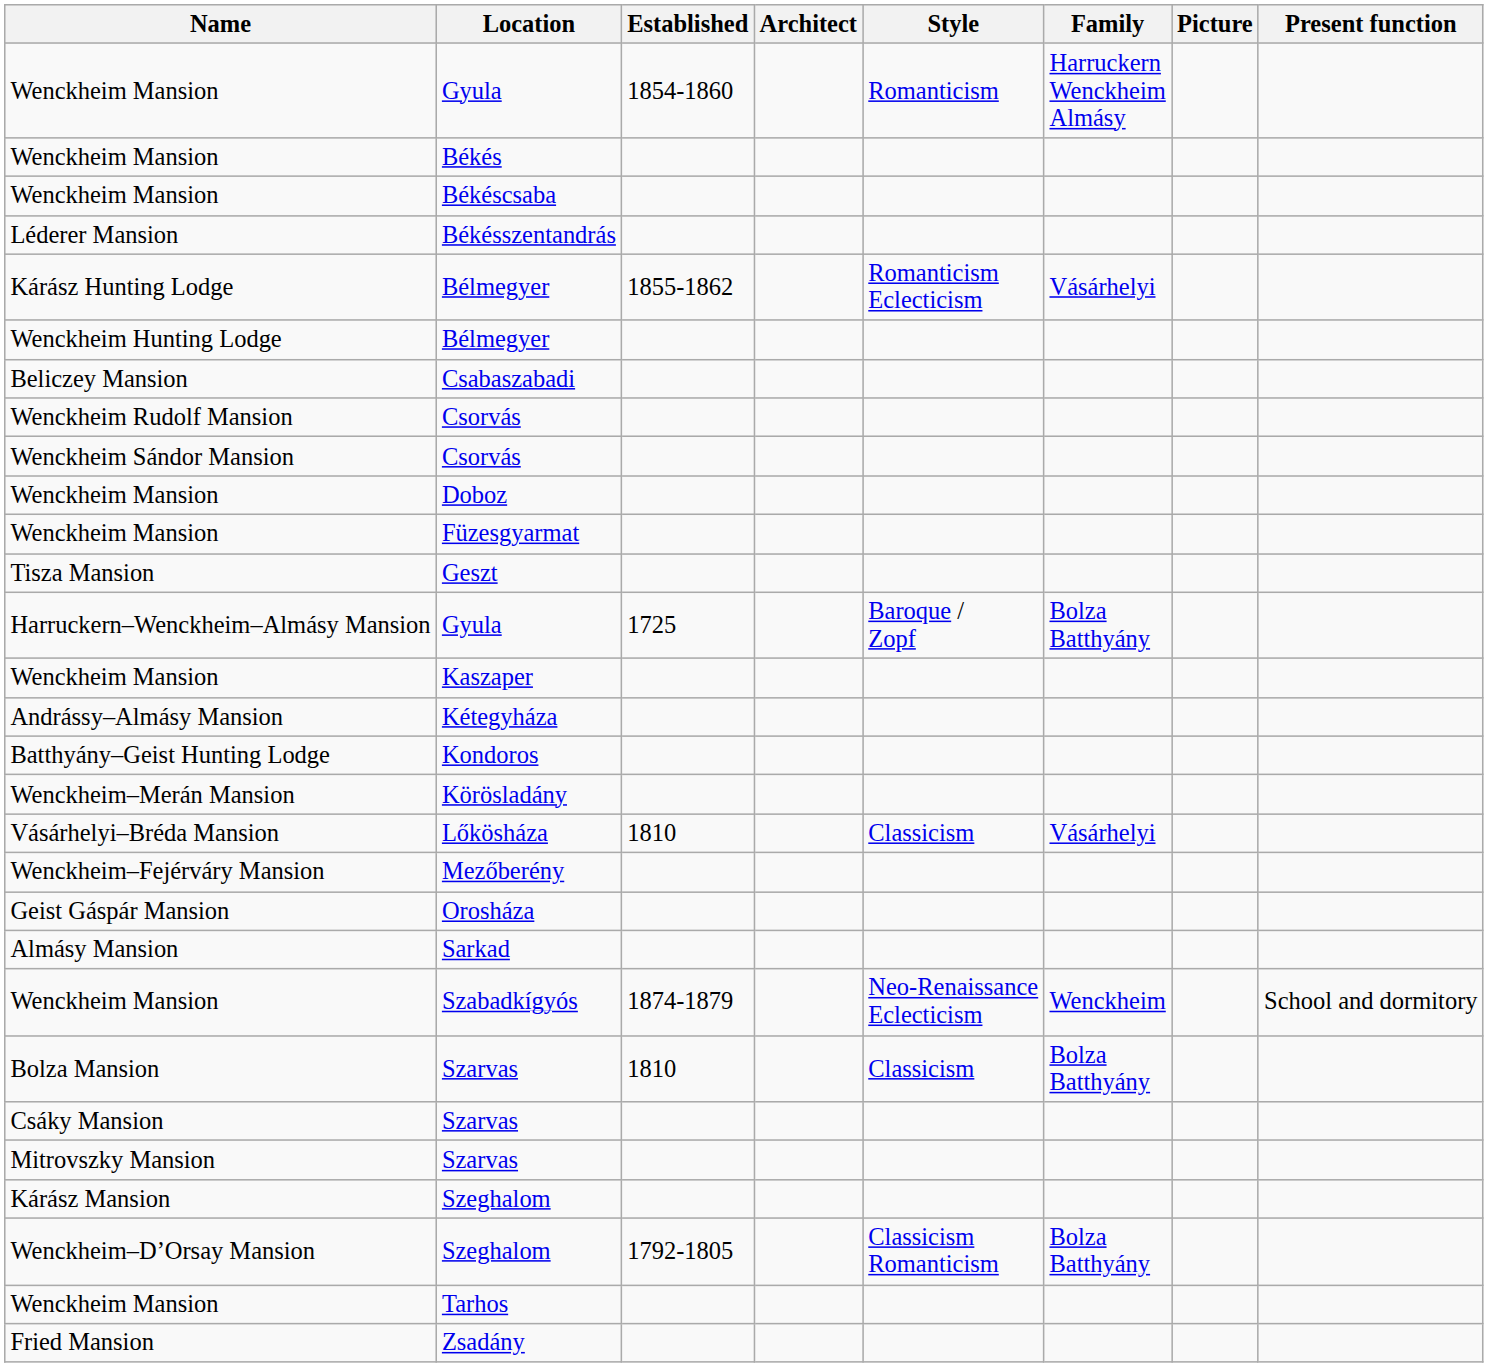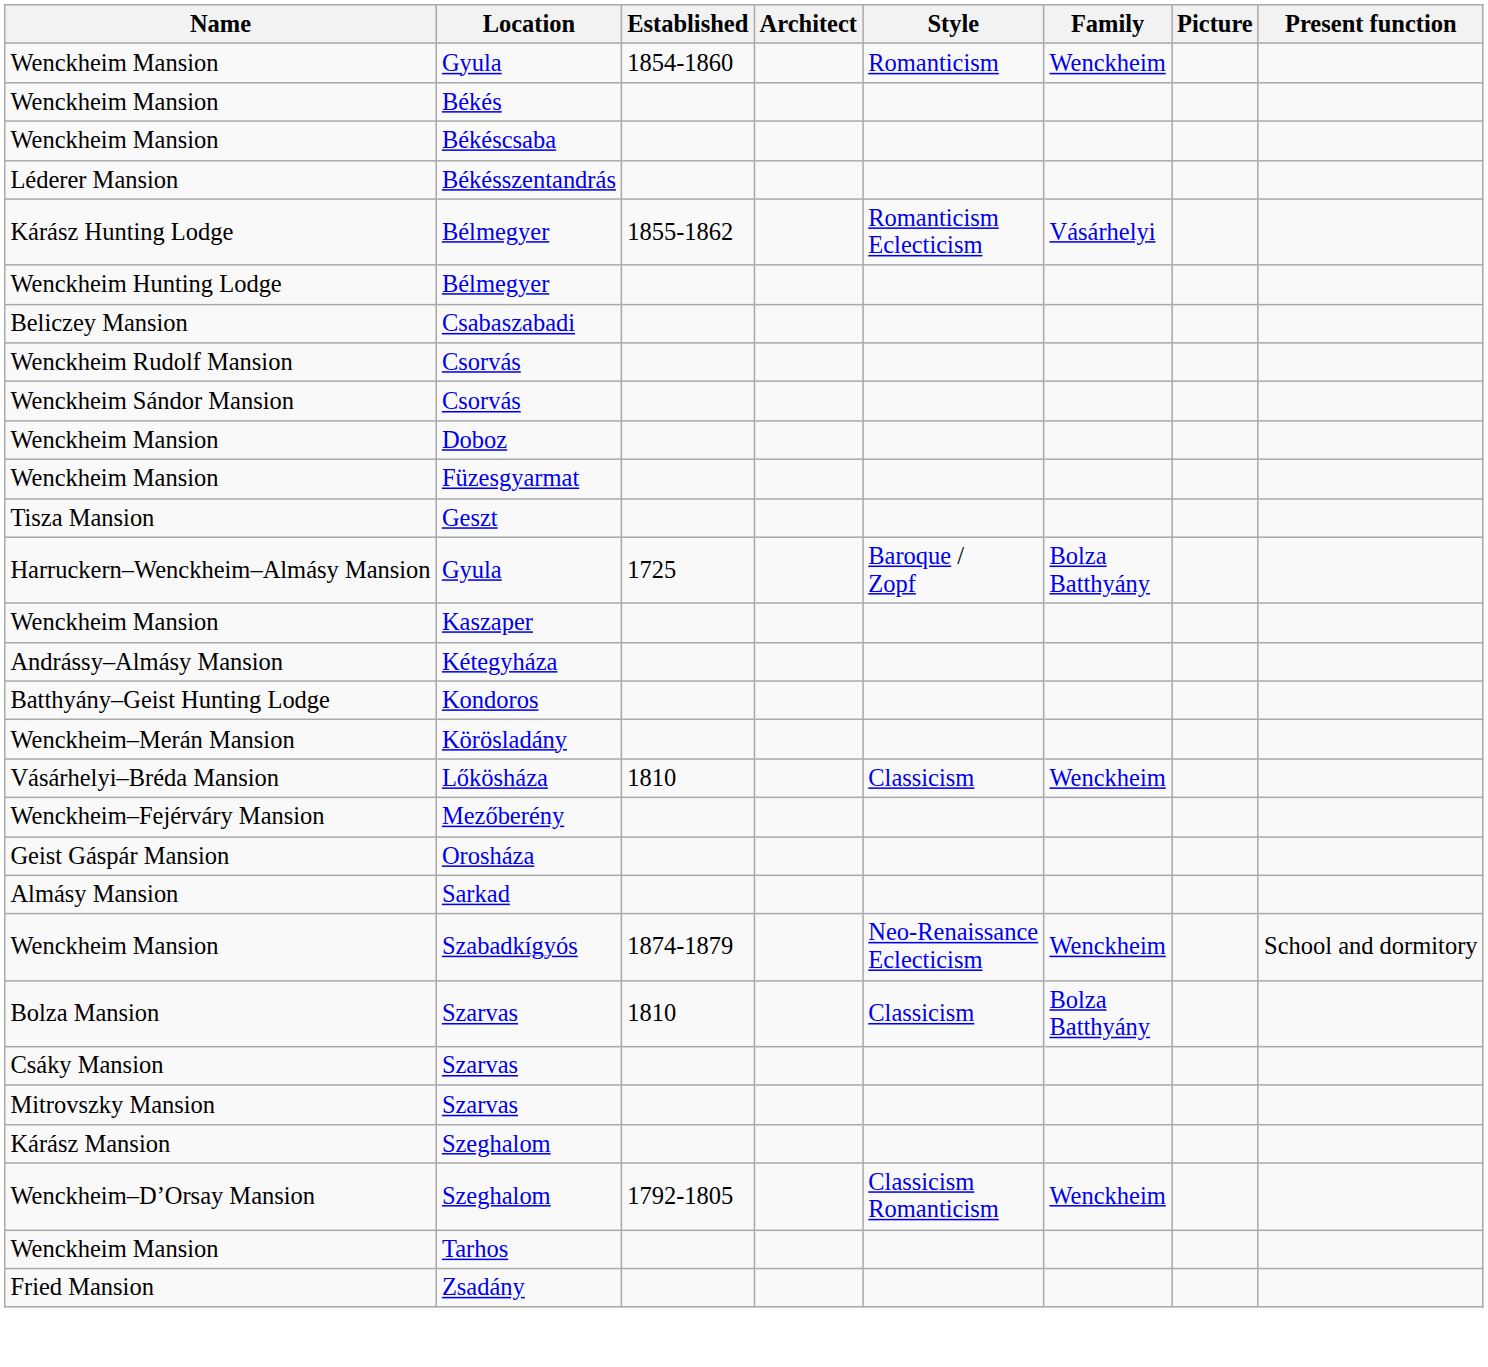 <table class="sortable wikitable">
 <tr>
 <th>Name</th>
 <th>Location</th>
 <th>Established</th>
 <th>Architect</th>
 <th>Style</th>
 <th>Family</th>
 <th>Picture</th>
 <th>Present function</th>
 </tr>
 <tr>
 <td>Wenckheim Mansion</td>
 <td><a href='#'>Gyula</a></td>
 <td>1854-1860</td>
 <td></td>
 <td><a href='#'>Romanticism</a></td>
-<td><a href='#'>Harruckern</a> <br><a href='#'>Wenckheim</a> <br> <a href='#'>Almásy</a></td>
+<td><a href='#'>Wenckheim</a></td>
 <td></td>
 <td></td>
 </tr>
 <tr>
 <td>Wenckheim Mansion</td>
 <td><a href='#'>Békés</a></td>
 <td></td>
 <td></td>
 <td></td>
 <td></td>
 <td></td>
 <td></td>
 </tr>
 <tr>
 <td>Wenckheim Mansion</td>
 <td><a href='#'>Békéscsaba</a></td>
 <td></td>
 <td></td>
 <td></td>
 <td></td>
 <td></td>
 <td></td>
 </tr>
 <tr>
 <td>Léderer Mansion</td>
 <td><a href='#'>Békésszentandrás</a></td>
 <td></td>
 <td></td>
 <td></td>
 <td></td>
 <td></td>
 <td></td>
 </tr>
 <tr>
 <td>Kárász Hunting Lodge</td>
 <td><a href='#'>Bélmegyer</a></td>
 <td>1855-1862</td>
 <td></td>
 <td><a href='#'>Romanticism</a> <br><a href='#'>Eclecticism</a></td>
 <td><a href='#'>Vásárhelyi</a></td>
 <td></td>
 <td></td>
 </tr>
 <tr>
 <td>Wenckheim Hunting Lodge</td>
 <td><a href='#'>Bélmegyer</a></td>
 <td></td>
 <td></td>
 <td></td>
 <td></td>
 <td></td>
 <td></td>
 </tr>
 <tr>
 <td>Beliczey Mansion</td>
 <td><a href='#'>Csabaszabadi</a></td>
 <td></td>
 <td></td>
 <td></td>
 <td></td>
 <td></td>
 <td></td>
 </tr>
 <tr>
 <td>Wenckheim Rudolf Mansion</td>
 <td><a href='#'>Csorvás</a></td>
 <td></td>
 <td></td>
 <td></td>
 <td></td>
 <td></td>
 <td></td>
 </tr>
 <tr>
 <td>Wenckheim Sándor Mansion</td>
 <td><a href='#'>Csorvás</a></td>
 <td></td>
 <td></td>
 <td></td>
 <td></td>
 <td></td>
 <td></td>
 </tr>
 <tr>
 <td>Wenckheim Mansion</td>
 <td><a href='#'>Doboz</a></td>
 <td></td>
 <td></td>
 <td></td>
 <td></td>
 <td></td>
 <td></td>
 </tr>
 <tr>
 <td>Wenckheim Mansion</td>
 <td><a href='#'>Füzesgyarmat</a></td>
 <td></td>
 <td></td>
 <td></td>
 <td></td>
 <td></td>
 <td></td>
 </tr>
 <tr>
 <td>Tisza Mansion</td>
 <td><a href='#'>Geszt</a></td>
 <td></td>
 <td></td>
 <td></td>
 <td></td>
 <td></td>
 <td></td>
 </tr>
 <tr>
 <td>Harruckern–Wenckheim–Almásy Mansion</td>
 <td><a href='#'>Gyula</a></td>
 <td>1725</td>
 <td></td>
 <td><a href='#'>Baroque</a> / <br><a href='#'>Zopf</a></td>
 <td><a href='#'>Bolza</a> <br><a href='#'>Batthyány</a></td>
 <td></td>
 <td></td>
 </tr>
 <tr>
 <td>Wenckheim Mansion</td>
 <td><a href='#'>Kaszaper</a></td>
 <td></td>
 <td></td>
 <td></td>
 <td></td>
 <td></td>
 <td></td>
 </tr>
 <tr>
 <td>Andrássy–Almásy Mansion</td>
 <td><a href='#'>Kétegyháza</a></td>
 <td></td>
 <td></td>
 <td></td>
 <td></td>
 <td></td>
 <td></td>
 </tr>
 <tr>
 <td>Batthyány–Geist Hunting Lodge</td>
 <td><a href='#'>Kondoros</a></td>
 <td></td>
 <td></td>
 <td></td>
 <td></td>
 <td></td>
 <td></td>
 </tr>
 <tr>
 <td>Wenckheim–Merán Mansion</td>
 <td><a href='#'>Körösladány</a></td>
 <td></td>
 <td></td>
 <td></td>
 <td></td>
 <td></td>
 <td></td>
 </tr>
 <tr>
 <td>Vásárhelyi–Bréda Mansion</td>
 <td><a href='#'>Lőkösháza</a></td>
 <td>1810</td>
 <td></td>
 <td><a href='#'>Classicism</a></td>
-<td><a href='#'>Vásárhelyi</a></td>
+<td><a href='#'>Wenckheim</a></td>
 <td></td>
 <td></td>
 </tr>
 <tr>
 <td>Wenckheim–Fejérváry Mansion</td>
 <td><a href='#'>Mezőberény</a></td>
 <td></td>
 <td></td>
 <td></td>
 <td></td>
 <td></td>
 <td></td>
 </tr>
 <tr>
 <td>Geist Gáspár Mansion</td>
 <td><a href='#'>Orosháza</a></td>
 <td></td>
 <td></td>
 <td></td>
 <td></td>
 <td></td>
 <td></td>
 </tr>
 <tr>
 <td>Almásy Mansion</td>
 <td><a href='#'>Sarkad</a></td>
 <td></td>
 <td></td>
 <td></td>
 <td></td>
 <td></td>
 <td></td>
 </tr>
 <tr>
 <td>Wenckheim Mansion</td>
 <td><a href='#'>Szabadkígyós</a></td>
 <td>1874-1879</td>
 <td></td>
 <td><a href='#'>Neo-Renaissance</a> <br><a href='#'>Eclecticism</a></td>
 <td><a href='#'>Wenckheim</a></td>
 <td></td>
 <td>School and dormitory</td>
 </tr>
 <tr>
 <td>Bolza Mansion</td>
 <td><a href='#'>Szarvas</a></td>
 <td>1810</td>
 <td></td>
 <td><a href='#'>Classicism</a></td>
 <td><a href='#'>Bolza</a> <br><a href='#'>Batthyány</a></td>
 <td></td>
 <td></td>
 </tr>
 <tr>
 <td>Csáky Mansion</td>
 <td><a href='#'>Szarvas</a></td>
 <td></td>
 <td></td>
 <td></td>
 <td></td>
 <td></td>
 <td></td>
 </tr>
 <tr>
 <td>Mitrovszky Mansion</td>
 <td><a href='#'>Szarvas</a></td>
 <td></td>
 <td></td>
 <td></td>
 <td></td>
 <td></td>
 <td></td>
 </tr>
 <tr>
 <td>Kárász Mansion</td>
 <td><a href='#'>Szeghalom</a></td>
 <td></td>
 <td></td>
 <td></td>
 <td></td>
 <td></td>
 <td></td>
 </tr>
 <tr>
 <td>Wenckheim–D’Orsay Mansion</td>
 <td><a href='#'>Szeghalom</a></td>
 <td>1792-1805</td>
 <td></td>
 <td><a href='#'>Classicism</a> <br><a href='#'>Romanticism</a></td>
-<td><a href='#'>Bolza</a> <br><a href='#'>Batthyány</a></td>
+<td><a href='#'>Wenckheim</a></td>
 <td></td>
 <td></td>
 </tr>
 <tr>
 <td>Wenckheim Mansion</td>
 <td><a href='#'>Tarhos</a></td>
 <td></td>
 <td></td>
 <td></td>
 <td></td>
 <td></td>
 <td></td>
 </tr>
 <tr>
 <td>Fried Mansion</td>
 <td><a href='#'>Zsadány</a></td>
 <td></td>
 <td></td>
 <td></td>
 <td></td>
 <td></td>
 <td></td>
 </tr>
 </table>
